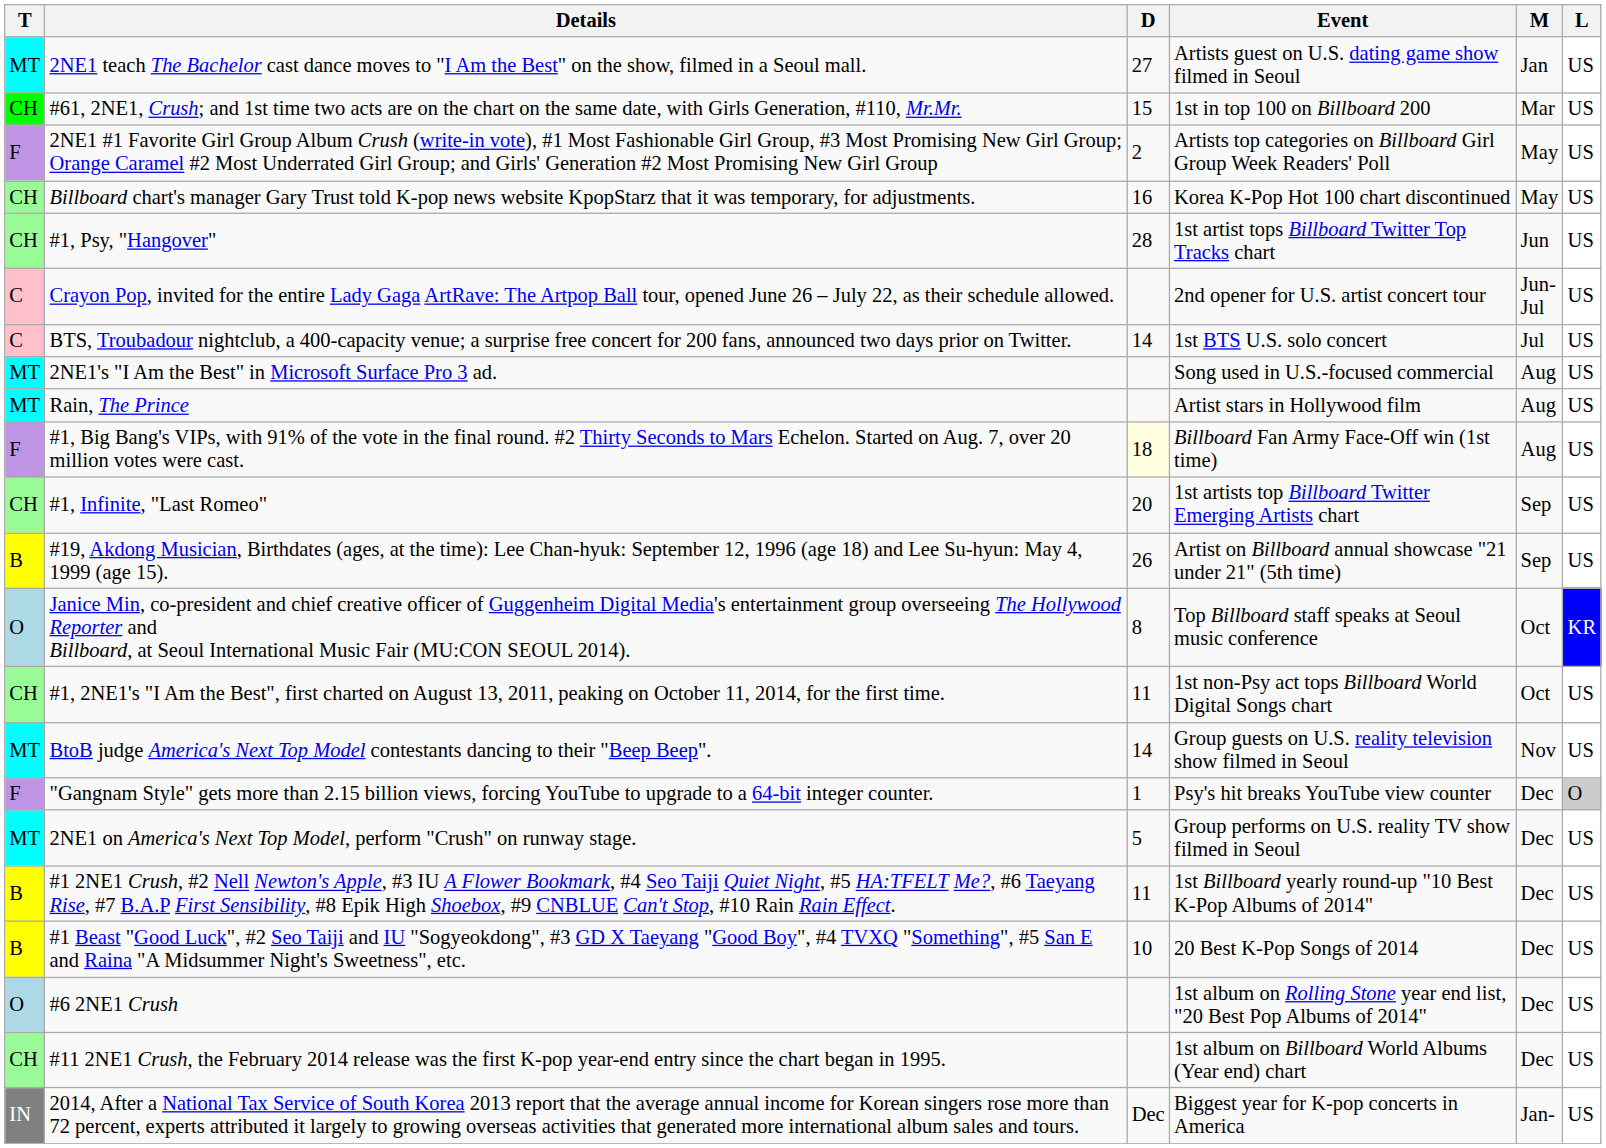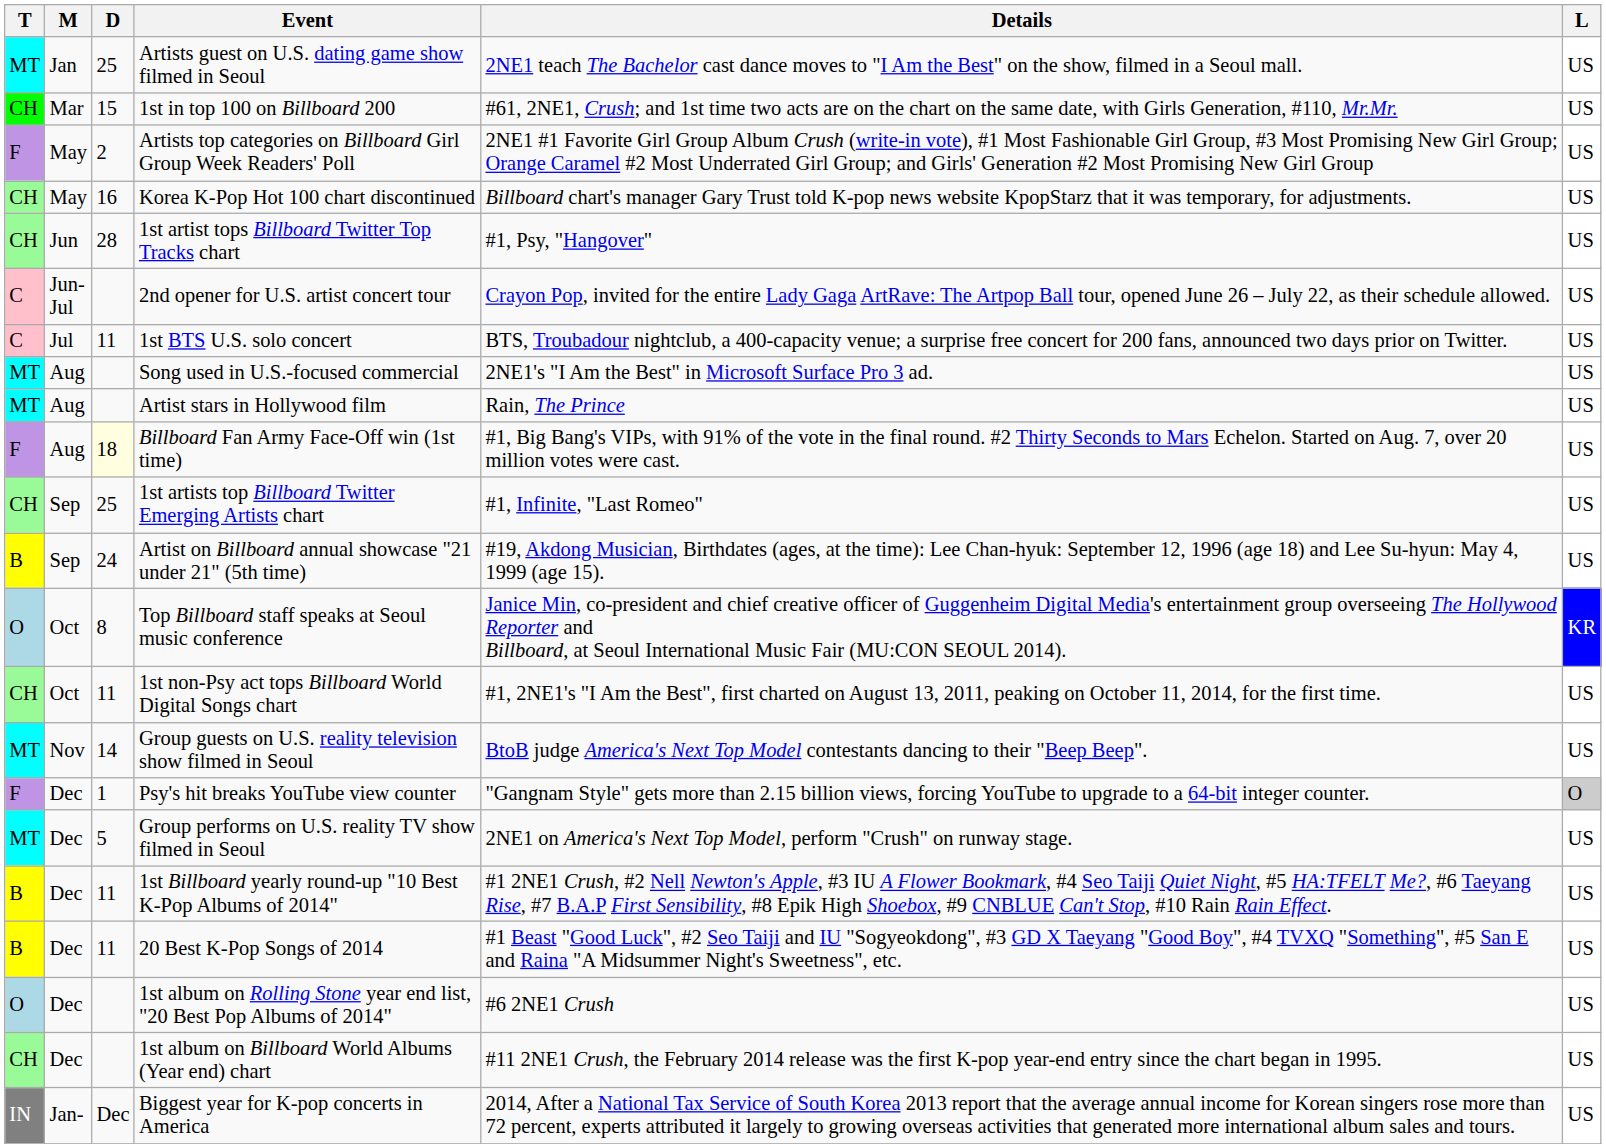 <table class="wikitable">
 <tr>
 <th>T</th>
-<th>Details</th>
+<th>M</th>
 <th>D</th>
 <th>Event</th>
-<th>M</th>
+<th>Details</th>
 <th>L</th>
 </tr>
 <tr>
 <td style="background:aqua">MT</td>
+<td>Jan</td>
+<td>25</td>
+<td>Artists guest on U.S. <a href='#'>dating game show</a> filmed in Seoul</td>
 <td><a href='#'>2NE1</a> teach <em><a href='#'>The Bachelor</a></em> cast dance moves to "<a href='#'>I Am the Best</a>" on the show, filmed in a Seoul mall.</td>
-<td>27</td>
-<td>Artists guest on U.S. <a href='#'>dating game show</a> filmed in Seoul</td>
-<td>Jan</td>
 <td style="background:white">US</td>
 </tr>
 <tr>
 <td style="background:lime">CH</td>
-<td>#61, 2NE1, <em><a href='#'>Crush</a></em>; and 1st time two acts are on the chart on the same date, with Girls Generation, #110, <em><a href='#'>Mr.Mr.</a></em></td>
+<td>Mar</td>
 <td>15</td>
 <td>1st in top 100 on <em>Billboard</em> 200</td>
-<td>Mar</td>
+<td>#61, 2NE1, <em><a href='#'>Crush</a></em>; and 1st time two acts are on the chart on the same date, with Girls Generation, #110, <em><a href='#'>Mr.Mr.</a></em></td>
 <td style="background:white">US</td>
 </tr>
 <tr>
 <td style="background:#BF94E4">F</td>
-<td>2NE1 #1 Favorite Girl Group Album <em>Crush</em> (<a href='#'>write-in vote</a>), #1 Most Fashionable Girl Group, #3 Most Promising New Girl Group; <a href='#'>Orange Caramel</a> #2 Most Underrated Girl Group; and Girls' Generation #2 Most Promising New Girl Group</td>
+<td>May</td>
 <td>2</td>
 <td>Artists top categories on <em>Billboard</em> Girl Group Week Readers' Poll</td>
-<td>May</td>
+<td>2NE1 #1 Favorite Girl Group Album <em>Crush</em> (<a href='#'>write-in vote</a>), #1 Most Fashionable Girl Group, #3 Most Promising New Girl Group; <a href='#'>Orange Caramel</a> #2 Most Underrated Girl Group; and Girls' Generation #2 Most Promising New Girl Group</td>
 <td style="background:white">US</td>
 </tr>
 <tr>
 <td style="background:palegreen">CH</td>
-<td><em>Billboard</em> chart's manager Gary Trust told K-pop news website KpopStarz that it was temporary, for adjustments.</td>
+<td>May</td>
 <td>16</td>
 <td>Korea K-Pop Hot 100 chart discontinued</td>
-<td>May</td>
+<td><em>Billboard</em> chart's manager Gary Trust told K-pop news website KpopStarz that it was temporary, for adjustments.</td>
 <td style="background:white">US</td>
 </tr>
 <tr>
 <td style="background:palegreen">CH</td>
-<td>#1, Psy, "<a href='#'>Hangover</a>"</td>
+<td>Jun</td>
 <td>28</td>
 <td>1st artist tops <a href='#'><em>Billboard</em> Twitter Top Tracks</a> chart</td>
-<td>Jun</td>
+<td>#1, Psy, "<a href='#'>Hangover</a>"</td>
 <td style="background:white">US</td>
 </tr>
 <tr>
 <td style="background:pink">C</td>
-<td><a href='#'>Crayon Pop</a>, invited for the entire <a href='#'>Lady Gaga</a> <a href='#'>ArtRave: The Artpop Ball</a> tour, opened June 26 – July 22, as their schedule allowed.</td>
+<td>Jun-<br>Jul</td>
 <td></td>
 <td>2nd opener for U.S. artist concert tour</td>
-<td>Jun-<br>Jul</td>
+<td><a href='#'>Crayon Pop</a>, invited for the entire <a href='#'>Lady Gaga</a> <a href='#'>ArtRave: The Artpop Ball</a> tour, opened June 26 – July 22, as their schedule allowed.</td>
 <td style="background:white">US</td>
 </tr>
 <tr>
 <td style="background:pink">C</td>
+<td>Jul</td>
+<td>11</td>
+<td>1st <a href='#'>BTS</a> U.S. solo concert</td>
 <td>BTS, <a href='#'>Troubadour</a> nightclub, a 400-capacity venue; a surprise free concert for 200 fans, announced two days prior on Twitter.</td>
-<td>14</td>
-<td>1st <a href='#'>BTS</a> U.S. solo concert</td>
-<td>Jul</td>
 <td style="background:white">US</td>
 </tr>
 <tr>
 <td style="background:aqua">MT</td>
-<td>2NE1's "I Am the Best" in <a href='#'>Microsoft Surface Pro 3</a> ad.</td>
+<td>Aug</td>
 <td></td>
 <td>Song used in U.S.-focused commercial</td>
-<td>Aug</td>
+<td>2NE1's "I Am the Best" in <a href='#'>Microsoft Surface Pro 3</a> ad.</td>
 <td style="background:white">US</td>
 </tr>
 <tr>
 <td style="background:aqua">MT</td>
-<td>Rain, <em><a href='#'>The Prince</a></em></td>
+<td>Aug</td>
 <td></td>
 <td>Artist stars in Hollywood film</td>
-<td>Aug</td>
+<td>Rain, <em><a href='#'>The Prince</a></em></td>
 <td style="background:white">US</td>
 </tr>
 <tr>
 <td style="background:#BF94E4">F</td>
-<td>#1, Big Bang's VIPs, with 91% of the vote in the final round. #2 <a href='#'>Thirty Seconds to Mars</a> Echelon. Started on Aug. 7, over 20 million votes were cast.</td>
+<td>Aug</td>
 <td style="background: lightyellow;">18</td>
 <td><em>Billboard</em> Fan Army Face-Off win (1st time)</td>
-<td>Aug</td>
+<td>#1, Big Bang's VIPs, with 91% of the vote in the final round. #2 <a href='#'>Thirty Seconds to Mars</a> Echelon. Started on Aug. 7, over 20 million votes were cast.</td>
 <td style="background:white">US</td>
 </tr>
 <tr>
 <td style="background:palegreen">CH</td>
+<td>Sep</td>
+<td>25</td>
+<td>1st artists top <a href='#'><em>Billboard</em> Twitter Emerging Artists</a> chart</td>
 <td>#1, <a href='#'>Infinite</a>, "Last Romeo"</td>
-<td>20</td>
-<td>1st artists top <a href='#'><em>Billboard</em> Twitter Emerging Artists</a> chart</td>
-<td>Sep</td>
 <td style="background:white">US</td>
 </tr>
 <tr>
 <td style="background:yellow">B</td>
+<td>Sep</td>
+<td>24</td>
+<td>Artist on <em>Billboard</em> annual showcase "21 under 21" (5th time)</td>
 <td>#19, <a href='#'>Akdong Musician</a>, Birthdates (ages, at the time): Lee Chan-hyuk: September 12, 1996 (age 18) and Lee Su-hyun: May 4, 1999 (age 15).</td>
-<td>26</td>
-<td>Artist on <em>Billboard</em> annual showcase "21 under 21" (5th time)</td>
-<td>Sep</td>
 <td style="background:white">US</td>
 </tr>
 <tr>
 <td style="background:lightBlue">O</td>
-<td><a href='#'>Janice Min</a>, co-president and chief creative officer of <a href='#'>Guggenheim Digital Media</a>'s entertainment group overseeing <em><a href='#'>The Hollywood Reporter</a></em> and<br><em>Billboard</em>, at Seoul International Music Fair (MU:CON SEOUL 2014).</td>
+<td>Oct</td>
 <td>8</td>
 <td>Top <em>Billboard</em> staff speaks at Seoul music conference</td>
-<td>Oct</td>
+<td><a href='#'>Janice Min</a>, co-president and chief creative officer of <a href='#'>Guggenheim Digital Media</a>'s entertainment group overseeing <em><a href='#'>The Hollywood Reporter</a></em> and<br><em>Billboard</em>, at Seoul International Music Fair (MU:CON SEOUL 2014).</td>
 <td style="background:blue; color:white">KR</td>
 </tr>
 <tr>
 <td style="background:palegreen">CH</td>
-<td>#1, 2NE1's "I Am the Best", first charted on August 13, 2011, peaking on October 11, 2014, for the first time.</td>
+<td>Oct</td>
 <td>11</td>
 <td>1st non-Psy act tops <em>Billboard</em> World Digital Songs chart</td>
-<td>Oct</td>
+<td>#1, 2NE1's "I Am the Best", first charted on August 13, 2011, peaking on October 11, 2014, for the first time.</td>
 <td style="background:white">US</td>
 </tr>
 <tr>
 <td style="background:aqua">MT</td>
-<td><a href='#'>BtoB</a> judge <em><a href='#'>America's Next Top Model</a></em> contestants dancing to their "<a href='#'>Beep Beep</a>".</td>
+<td>Nov</td>
 <td>14</td>
 <td>Group guests on U.S. <a href='#'>reality television</a> show filmed in Seoul</td>
-<td>Nov</td>
+<td><a href='#'>BtoB</a> judge <em><a href='#'>America's Next Top Model</a></em> contestants dancing to their "<a href='#'>Beep Beep</a>".</td>
 <td style="background:white">US</td>
 </tr>
 <tr>
 <td style="background:#BF94E4">F</td>
-<td>"Gangnam Style" gets more than 2.15 billion views, forcing YouTube to upgrade to a <a href='#'>64-bit</a> integer counter.</td>
+<td>Dec</td>
 <td>1</td>
 <td>Psy's hit breaks YouTube view counter</td>
-<td>Dec</td>
+<td>"Gangnam Style" gets more than 2.15 billion views, forcing YouTube to upgrade to a <a href='#'>64-bit</a> integer counter.</td>
 <td style="background:#ccc">O</td>
 </tr>
 <tr>
 <td style="background:aqua">MT</td>
-<td>2NE1 on <em>America's Next Top Model</em>, perform "Crush" on runway stage.</td>
+<td>Dec</td>
 <td>5</td>
 <td>Group performs on U.S. reality TV show filmed in Seoul</td>
-<td>Dec</td>
+<td>2NE1 on <em>America's Next Top Model</em>, perform "Crush" on runway stage.</td>
 <td style="background:white">US</td>
 </tr>
 <tr>
 <td style="background:yellow">B</td>
-<td>#1 2NE1 <em>Crush</em>, #2 <a href='#'>Nell</a> <em><a href='#'>Newton's Apple</a></em>, #3 IU <em><a href='#'>A Flower Bookmark</a></em>, #4 <a href='#'>Seo Taiji</a> <em><a href='#'>Quiet Night</a></em>, #5 <em><a href='#'>HA:TFELT</a></em> <em><a href='#'>Me?</a></em>, #6 <a href='#'>Taeyang</a> <em><a href='#'>Rise</a></em>, #7 <a href='#'>B.A.P</a> <em><a href='#'>First Sensibility</a></em>, #8 Epik High <em><a href='#'>Shoebox</a></em>, #9 <a href='#'>CNBLUE</a> <em><a href='#'>Can't Stop</a></em>, #10 Rain <em><a href='#'>Rain Effect</a></em>.</td>
+<td>Dec</td>
 <td>11</td>
 <td>1st <em>Billboard</em> yearly round-up "10 Best K-Pop Albums of 2014"</td>
-<td>Dec</td>
+<td>#1 2NE1 <em>Crush</em>, #2 <a href='#'>Nell</a> <em><a href='#'>Newton's Apple</a></em>, #3 IU <em><a href='#'>A Flower Bookmark</a></em>, #4 <a href='#'>Seo Taiji</a> <em><a href='#'>Quiet Night</a></em>, #5 <em><a href='#'>HA:TFELT</a></em> <em><a href='#'>Me?</a></em>, #6 <a href='#'>Taeyang</a> <em><a href='#'>Rise</a></em>, #7 <a href='#'>B.A.P</a> <em><a href='#'>First Sensibility</a></em>, #8 Epik High <em><a href='#'>Shoebox</a></em>, #9 <a href='#'>CNBLUE</a> <em><a href='#'>Can't Stop</a></em>, #10 Rain <em><a href='#'>Rain Effect</a></em>.</td>
 <td style="background:white">US</td>
 </tr>
 <tr>
 <td style="background:yellow">B</td>
+<td>Dec</td>
+<td>11</td>
+<td>20 Best K-Pop Songs of 2014</td>
 <td>#1 <a href='#'>Beast</a> "<a href='#'>Good Luck</a>", #2 <a href='#'>Seo Taiji</a> and <a href='#'>IU</a> "Sogyeokdong", #3 <a href='#'>GD X Taeyang</a> "<a href='#'>Good Boy</a>", #4 <a href='#'>TVXQ</a> "<a href='#'>Something</a>", #5 <a href='#'>San E</a> and <a href='#'>Raina</a> "A Midsummer Night's Sweetness", etc.</td>
-<td>10</td>
-<td>20 Best K-Pop Songs of 2014</td>
-<td>Dec</td>
 <td style="background:white">US</td>
 </tr>
 <tr>
 <td style="background:lightBlue">O</td>
-<td>#6 2NE1 <em>Crush</em></td>
+<td>Dec</td>
 <td></td>
 <td>1st album on <em><a href='#'>Rolling Stone</a></em> year end list, "20 Best Pop Albums of 2014"</td>
-<td>Dec</td>
+<td>#6 2NE1 <em>Crush</em></td>
 <td style="background:white">US</td>
 </tr>
 <tr>
 <td style="background:palegreen">CH</td>
-<td>#11 2NE1 <em>Crush</em>, the February 2014 release was the first K-pop year-end entry since the chart began in 1995.</td>
+<td>Dec</td>
 <td></td>
 <td>1st album on <em>Billboard</em> World Albums (Year end) chart</td>
-<td>Dec</td>
+<td>#11 2NE1 <em>Crush</em>, the February 2014 release was the first K-pop year-end entry since the chart began in 1995.</td>
 <td style="background:white">US</td>
 </tr>
 <tr>
 <td style="background:gray; color:white">IN</td>
-<td>2014, After a <a href='#'>National Tax Service of South Korea</a> 2013 report that the average annual income for Korean singers rose more than 72 percent, experts attributed it largely to growing overseas activities that generated more international album sales and tours.</td>
+<td>Jan-</td>
 <td>Dec</td>
 <td>Biggest year for K-pop concerts in America</td>
-<td>Jan-</td>
+<td>2014, After a <a href='#'>National Tax Service of South Korea</a> 2013 report that the average annual income for Korean singers rose more than 72 percent, experts attributed it largely to growing overseas activities that generated more international album sales and tours.</td>
 <td style="background:white">US</td>
 </tr>
 </table>
